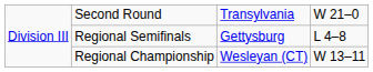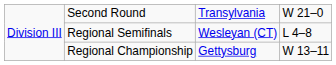 <table class="wikitable">
 <tr>
 <td rowspan="5"><a href='#'>Division III</a></td>
 <td>Second Round</td>
 <td><a href='#'>Transylvania</a></td>
 <td>W 21–0</td>
 </tr>
 <tr>
 <td>Regional Semifinals</td>
-<td><a href='#'>Gettysburg</a></td>
+<td><a href='#'>Wesleyan (CT)</a></td>
 <td>L 4–8</td>
 </tr>
 <tr>
 <td>Regional Championship</td>
-<td><a href='#'>Wesleyan (CT)</a></td>
+<td><a href='#'>Gettysburg</a></td>
 <td>W 13–11</td>
 </tr>
 </table>
